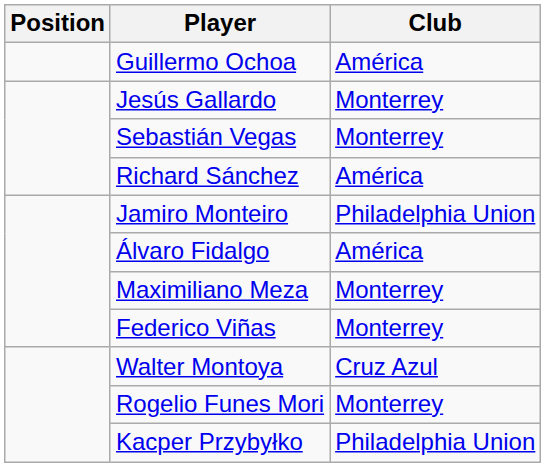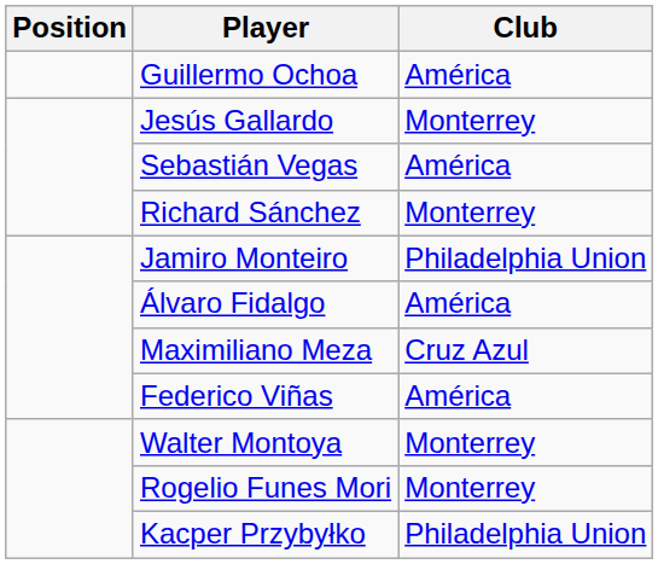 <table class="wikitable">
 <tr>
 <th>Position</th>
 <th>Player</th>
 <th>Club</th>
 </tr>
 <tr>
 <td align=center></td>
 <td> <a href='#'>Guillermo Ochoa</a></td>
 <td> <a href='#'>América</a></td>
 </tr>
 <tr>
 <td align=center rowspan=3></td>
 <td> <a href='#'>Jesús Gallardo</a></td>
 <td> <a href='#'>Monterrey</a></td>
 </tr>
 <tr>
 <td> <a href='#'>Sebastián Vegas</a></td>
-<td> <a href='#'>Monterrey</a></td>
+<td> <a href='#'>América</a></td>
 </tr>
 <tr>
 <td> <a href='#'>Richard Sánchez</a></td>
-<td> <a href='#'>América</a></td>
+<td> <a href='#'>Monterrey</a></td>
 </tr>
 <tr>
 <td align=center rowspan=4></td>
 <td> <a href='#'>Jamiro Monteiro</a></td>
 <td> <a href='#'>Philadelphia Union</a></td>
 </tr>
 <tr>
 <td> <a href='#'>Álvaro Fidalgo</a></td>
 <td> <a href='#'>América</a></td>
 </tr>
 <tr>
 <td> <a href='#'>Maximiliano Meza</a></td>
-<td> <a href='#'>Monterrey</a></td>
+<td> <a href='#'>Cruz Azul</a></td>
 </tr>
 <tr>
 <td> <a href='#'>Federico Viñas</a></td>
-<td> <a href='#'>Monterrey</a></td>
+<td> <a href='#'>América</a></td>
 </tr>
 <tr>
 <td align=center rowspan=3></td>
 <td> <a href='#'>Walter Montoya</a></td>
-<td> <a href='#'>Cruz Azul</a></td>
+<td> <a href='#'>Monterrey</a></td>
 </tr>
 <tr>
 <td> <a href='#'>Rogelio Funes Mori</a></td>
 <td> <a href='#'>Monterrey</a></td>
 </tr>
 <tr>
 <td> <a href='#'>Kacper Przybyłko</a></td>
 <td> <a href='#'>Philadelphia Union</a></td>
 </tr>
 </table>
